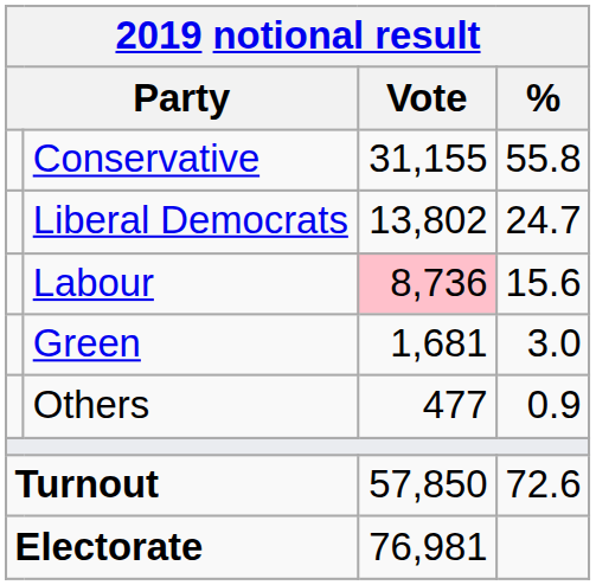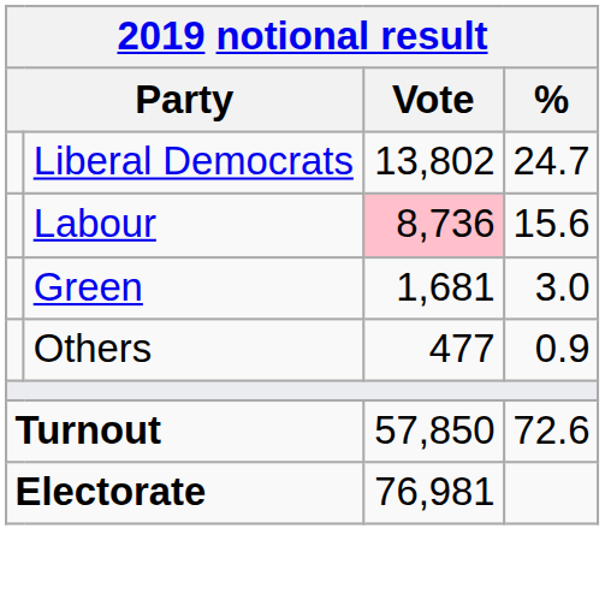 <table class="wikitable">
 <tr>
 <th colspan="4"><a href='#'>2019</a> <a href='#'>notional result</a></th>
 </tr>
 <tr>
 <th bgcolor="#DDDDFF" width="130px" colspan="2">Party</th>
 <th bgcolor="#DDDDFF" width="50px">Vote</th>
 <th bgcolor="#DDDDFF" width="30px">%</th>
-</tr>
-<tr>
-<td></td>
-<td><a href='#'>Conservative</a></td>
-<td align=right>31,155</td>
-<td align=right>55.8</td>
 </tr>
 <tr>
 <td></td>
 <td><a href='#'>Liberal Democrats</a></td>
 <td align=right>13,802</td>
 <td align=right>24.7</td>
 </tr>
 <tr>
 <td></td>
 <td><a href='#'>Labour</a></td>
 <td align=right style="background: pink;">8,736</td>
 <td align=right>15.6</td>
 </tr>
 <tr>
 <td></td>
 <td><a href='#'>Green</a></td>
 <td align=right>1,681</td>
 <td align=right>3.0</td>
 </tr>
 <tr>
 <td></td>
 <td>Others</td>
 <td align=right>477</td>
 <td align=right>0.9</td>
 </tr>
 <tr>
 <td colspan="4" bgcolor="#EAECF0"></td>
 </tr>
 <tr>
 <td colspan="2"><strong>Turnout</strong></td>
 <td align=right>57,850</td>
 <td align=right>72.6</td>
 </tr>
 <tr>
 <td colspan="2"><strong>Electorate</strong></td>
 <td align=right>76,981</td>
 </tr>
 </table>
